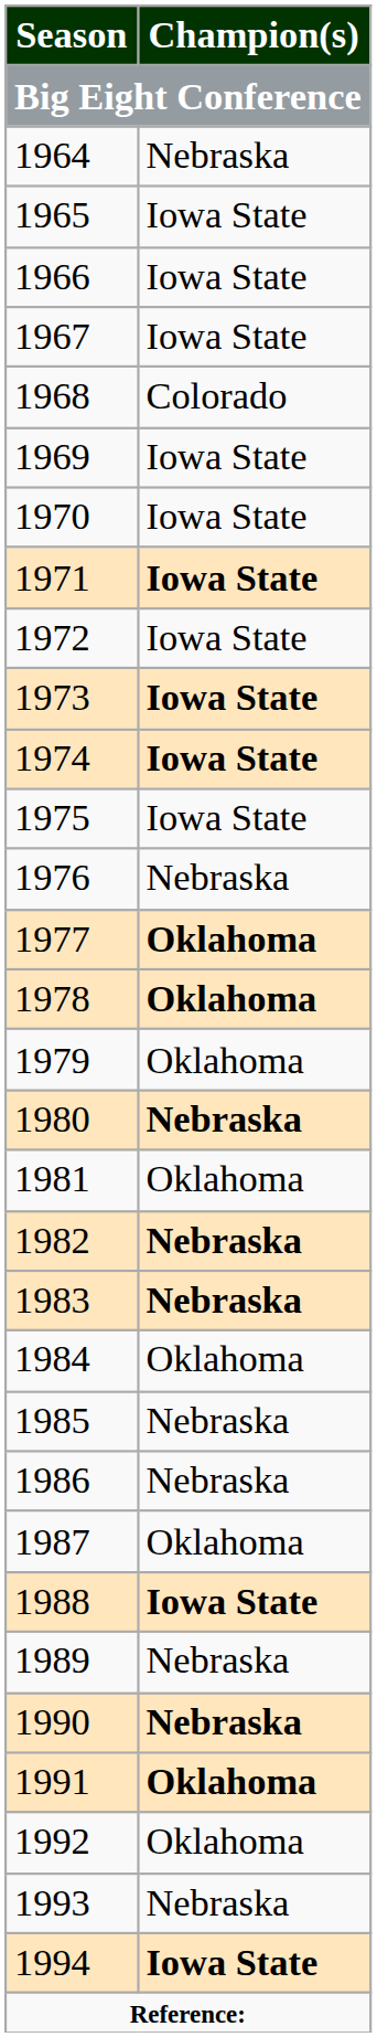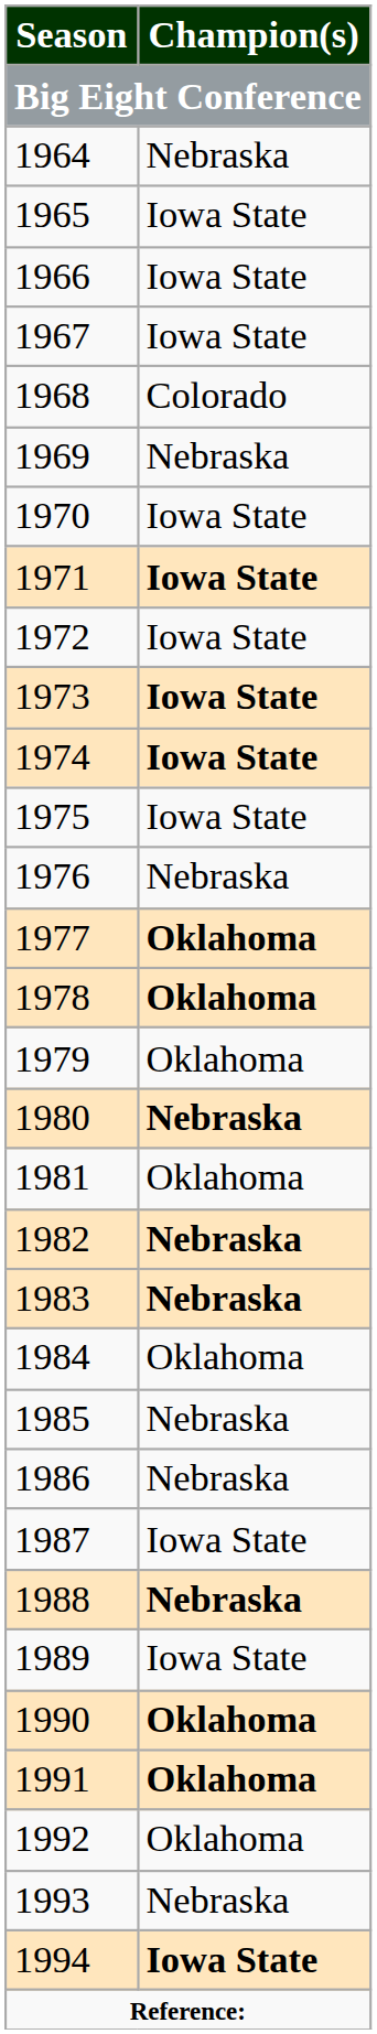 <table class="wikitable">
 <tr>
 <th style="background:#003300;color:white;">Season</th>
 <th style="background:#003300;color:white;">Champion(s)</th>
 </tr>
 <tr>
 <th colspan="2" style="background:#949CA1;color:white;"><strong>Big Eight Conference</strong></th>
 </tr>
 <tr>
 <td>1964</td>
 <td>Nebraska</td>
 </tr>
 <tr>
 <td>1965</td>
 <td>Iowa State</td>
 </tr>
 <tr>
 <td>1966</td>
 <td>Iowa State</td>
 </tr>
 <tr>
 <td>1967</td>
 <td>Iowa State</td>
 </tr>
 <tr>
 <td>1968</td>
 <td>Colorado</td>
 </tr>
 <tr>
 <td>1969</td>
-<td>Iowa State</td>
+<td>Nebraska</td>
 </tr>
 <tr>
 <td>1970</td>
 <td>Iowa State</td>
 </tr>
 <tr>
 <td bgcolor="#FFE6BD">1971</td>
 <td bgcolor="#FFE6BD"><strong>Iowa State</strong></td>
 </tr>
 <tr>
 <td>1972</td>
 <td>Iowa State</td>
 </tr>
 <tr>
 <td bgcolor="#FFE6BD">1973</td>
 <td bgcolor="#FFE6BD"><strong>Iowa State</strong></td>
 </tr>
 <tr>
 <td bgcolor="#FFE6BD">1974</td>
 <td bgcolor="#FFE6BD"><strong>Iowa State</strong></td>
 </tr>
 <tr>
 <td>1975</td>
 <td>Iowa State</td>
 </tr>
 <tr>
 <td>1976</td>
 <td>Nebraska</td>
 </tr>
 <tr>
 <td bgcolor="#FFE6BD">1977</td>
 <td bgcolor="#FFE6BD"><strong>Oklahoma</strong></td>
 </tr>
 <tr>
 <td bgcolor="#FFE6BD">1978</td>
 <td bgcolor="#FFE6BD"><strong>Oklahoma</strong></td>
 </tr>
 <tr>
 <td>1979</td>
 <td>Oklahoma</td>
 </tr>
 <tr>
 <td bgcolor="#FFE6BD">1980</td>
 <td bgcolor="#FFE6BD"><strong>Nebraska</strong></td>
 </tr>
 <tr>
 <td>1981</td>
 <td>Oklahoma</td>
 </tr>
 <tr>
 <td bgcolor="#FFE6BD">1982</td>
 <td bgcolor="#FFE6BD"><strong>Nebraska</strong></td>
 </tr>
 <tr>
 <td bgcolor="#FFE6BD">1983</td>
 <td bgcolor="#FFE6BD"><strong>Nebraska</strong></td>
 </tr>
 <tr>
 <td>1984</td>
 <td>Oklahoma</td>
 </tr>
 <tr>
 <td>1985</td>
 <td>Nebraska</td>
 </tr>
 <tr>
 <td>1986</td>
 <td>Nebraska</td>
 </tr>
 <tr>
 <td>1987</td>
-<td>Oklahoma</td>
+<td>Iowa State</td>
 </tr>
 <tr>
 <td bgcolor="#FFE6BD">1988</td>
-<td bgcolor="#FFE6BD"><strong>Iowa State</strong></td>
+<td bgcolor="#FFE6BD"><strong>Nebraska</strong></td>
 </tr>
 <tr>
 <td>1989</td>
-<td>Nebraska</td>
+<td>Iowa State</td>
 </tr>
 <tr>
 <td bgcolor="#FFE6BD">1990</td>
-<td bgcolor="#FFE6BD"><strong>Nebraska</strong></td>
+<td bgcolor="#FFE6BD"><strong>Oklahoma</strong></td>
 </tr>
 <tr>
 <td bgcolor="#FFE6BD">1991</td>
 <td bgcolor="#FFE6BD"><strong>Oklahoma</strong></td>
 </tr>
 <tr>
 <td>1992</td>
 <td>Oklahoma</td>
 </tr>
 <tr>
 <td>1993</td>
 <td>Nebraska</td>
 </tr>
 <tr>
 <td bgcolor="#FFE6BD">1994</td>
 <td bgcolor="#FFE6BD"><strong>Iowa State</strong></td>
 </tr>
 <tr>
 <td colspan="2"  style="font-size:8pt; text-align:center;"><strong>Reference:</strong></td>
 </tr>
 </table>
